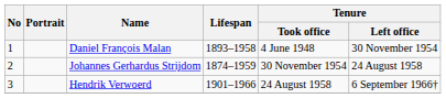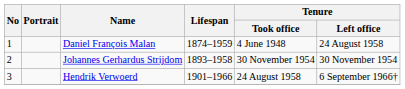 <table class="wikitable">
 <tr>
 <th scope="col" rowspan="2">No</th>
 <th scope="col" rowspan="2">Portrait</th>
 <th scope="col" rowspan="2">Name</th>
 <th scope="col" rowspan="2">Lifespan</th>
 <th scope="col" colspan="2">Tenure</th>
 </tr>
 <tr>
 <th scope="col">Took office</th>
 <th scope="col">Left office</th>
 </tr>
 <tr>
 <td>1</td>
 <td></td>
 <td><a href='#'>Daniel François Malan</a></td>
-<td>1893–1958</td>
+<td>1874–1959</td>
 <td>4 June 1948</td>
-<td>30 November 1954</td>
+<td>24 August 1958</td>
 </tr>
 <tr>
 <td>2</td>
 <td></td>
 <td><a href='#'>Johannes Gerhardus Strijdom</a></td>
-<td>1874–1959</td>
+<td>1893–1958</td>
 <td>30 November 1954</td>
-<td>24 August 1958</td>
+<td>30 November 1954</td>
 </tr>
 <tr>
 <td>3</td>
 <td></td>
 <td><a href='#'>Hendrik Verwoerd</a></td>
 <td>1901–1966</td>
 <td>24 August 1958</td>
 <td>6 September 1966†</td>
 </tr>
 <tr>
 </tr>
 </table>
